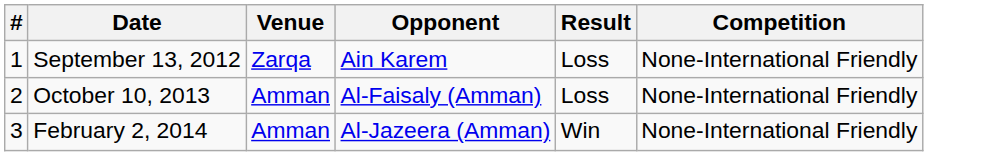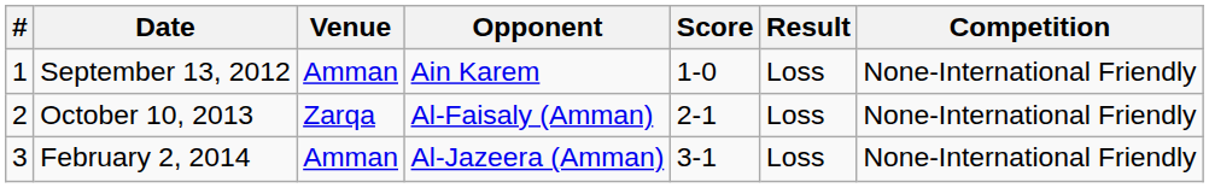 <table class="wikitable">
 <tr>
 <th>#</th>
 <th>Date</th>
 <th>Venue</th>
 <th>Opponent</th>
+<th>Score</th>
 <th>Result</th>
 <th>Competition</th>
 </tr>
 <tr>
 <td>1</td>
 <td>September 13, 2012</td>
-<td><a href='#'>Zarqa</a></td>
+<td><a href='#'>Amman</a></td>
 <td> <a href='#'>Ain Karem</a></td>
+<td>1-0</td>
 <td>Loss</td>
 <td>None-International Friendly</td>
 </tr>
 <tr>
 <td>2</td>
 <td>October 10, 2013</td>
-<td><a href='#'>Amman</a></td>
+<td><a href='#'>Zarqa</a></td>
 <td> <a href='#'>Al-Faisaly (Amman)</a></td>
+<td>2-1</td>
 <td>Loss</td>
 <td>None-International Friendly</td>
 </tr>
 <tr>
 <td>3</td>
 <td>February 2, 2014</td>
 <td><a href='#'>Amman</a></td>
 <td> <a href='#'>Al-Jazeera (Amman)</a></td>
-<td>Win</td>
+<td>3-1</td>
+<td>Loss</td>
 <td>None-International Friendly</td>
 </tr>
 </table>
